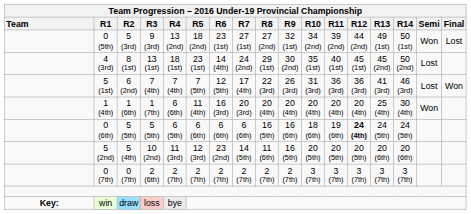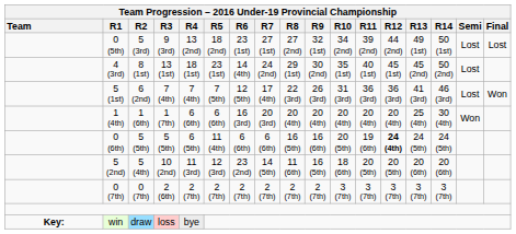 <table class="wikitable collapsible" style="text-align:center; line-height:100%; font-size:90%; width:60%;">
 <tr>
 <th colspan=100%>Team Progression – 2016 Under-19 Provincial Championship</th>
 </tr>
 <tr>
 <th style="text-align:left; width:20%;">Team</th>
 <th style="width:5%;">R1</th>
 <th style="width:5%;">R2</th>
 <th style="width:5%;">R3</th>
 <th style="width:5%;">R4</th>
 <th style="width:5%;">R5</th>
 <th style="width:5%;">R6</th>
 <th style="width:5%;">R7</th>
 <th style="width:5%;">R8</th>
 <th style="width:5%;">R9</th>
 <th style="width:5%;">R10</th>
 <th style="width:5%;">R11</th>
 <th style="width:5%;">R12</th>
 <th style="width:5%;">R13</th>
 <th style="width:5%;">R14</th>
 <th style="width:5%;">Semi</th>
 <th style="width:5%;">Final</th>
 </tr>
 <tr>
 <td align=left></td>
 <td>0 <br> <small>(5th)</small></td>
 <td>5 <br> <small>(3rd)</small></td>
 <td>9 <br> <small>(3rd)</small></td>
 <td>13 <br> <small>(2nd)</small></td>
 <td>18 <br> <small>(2nd)</small></td>
 <td>23 <br> <small>(1st)</small></td>
 <td>27 <br> <small>(1st)</small></td>
 <td>27 <br> <small>(2nd)</small></td>
 <td>32 <br> <small>(1st)</small></td>
 <td>34 <br> <small>(2nd)</small></td>
 <td>39 <br> <small>(2nd)</small></td>
 <td>44 <br> <small>(2nd)</small></td>
 <td>49 <br> <small>(1st)</small></td>
 <td>50 <br> <small>(1st)</small></td>
-<td>Won</td>
+<td>Lost</td>
 <td>Lost</td>
 </tr>
 <tr>
 <td align=left></td>
 <td>4 <br> <small>(3rd)</small></td>
 <td>8 <br> <small>(1st)</small></td>
 <td>13 <br> <small>(1st)</small></td>
 <td>18 <br> <small>(1st)</small></td>
 <td>23 <br> <small>(1st)</small></td>
 <td>14 <br> <small>(4th)</small></td>
 <td>24 <br> <small>(2nd)</small></td>
 <td>29 <br> <small>(1st)</small></td>
 <td>30 <br> <small>(2nd)</small></td>
 <td>35 <br> <small>(1st)</small></td>
 <td>40 <br> <small>(1st)</small></td>
 <td>45 <br> <small>(1st)</small></td>
 <td>45 <br> <small>(2nd)</small></td>
 <td>50 <br> <small>(2nd)</small></td>
 <td>Lost</td>
 <td> </td>
 </tr>
 <tr>
 <td align=left></td>
 <td>5 <br> <small>(1st)</small></td>
 <td>6 <br> <small>(2nd)</small></td>
 <td>7 <br> <small>(4th)</small></td>
 <td>7 <br> <small>(4th)</small></td>
 <td>7 <br> <small>(5th)</small></td>
 <td>12 <br> <small>(5th)</small></td>
 <td>17 <br> <small>(4th)</small></td>
 <td>22 <br> <small>(3rd)</small></td>
 <td>26 <br> <small>(3rd)</small></td>
 <td>31 <br> <small>(3rd)</small></td>
 <td>36 <br> <small>(3rd)</small></td>
 <td>36 <br> <small>(3rd)</small></td>
 <td>41 <br> <small>(3rd)</small></td>
 <td>46 <br> <small>(3rd)</small></td>
 <td>Lost</td>
 <td>Won</td>
 </tr>
 <tr>
 <td align=left></td>
 <td>1 <br> <small>(4th)</small></td>
 <td>1 <br> <small>(6th)</small></td>
 <td>1 <br> <small>(7th)</small></td>
 <td>6 <br> <small>(6th)</small></td>
-<td>11 <br> <small>(4th)</small></td>
+<td>6 <br> <small>(6th)</small></td>
 <td>16 <br> <small>(3rd)</small></td>
 <td>20 <br> <small>(3rd)</small></td>
 <td>20 <br> <small>(4th)</small></td>
 <td>20 <br> <small>(4th)</small></td>
 <td>20 <br> <small>(4th)</small></td>
 <td>20 <br> <small>(4th)</small></td>
 <td>20 <br> <small>(4th)</small></td>
 <td>25 <br> <small>(4th)</small></td>
 <td>30 <br> <small>(4th)</small></td>
 <td>Won</td>
 <td> </td>
 </tr>
 <tr>
 <td align=left></td>
 <td>0 <br> <small>(6th)</small></td>
 <td>5 <br> <small>(5th)</small></td>
 <td>5 <br> <small>(5th)</small></td>
 <td>6 <br> <small>(5th)</small></td>
-<td>6 <br> <small>(6th)</small></td>
+<td>11 <br> <small>(4th)</small></td>
 <td>6 <br> <small>(6th)</small></td>
 <td>6 <br> <small>(6th)</small></td>
 <td>16 <br> <small>(5th)</small></td>
 <td>16 <br> <small>(6th)</small></td>
-<td>18 <br> <small>(6th)</small></td>
+<td>20 <br> <small>(5th)</small></td>
 <td>19 <br> <small>(6th)</small></td>
 <td><strong>24 <br> <small>(4th)</small></strong></td>
 <td>24 <br> <small>(5th)</small></td>
 <td>24 <br> <small>(5th)</small></td>
 <td> </td>
 <td> </td>
 </tr>
 <tr>
 <td align=left></td>
 <td>5 <br> <small>(2nd)</small></td>
 <td>5 <br> <small>(4th)</small></td>
 <td>10 <br> <small>(2nd)</small></td>
 <td>11 <br> <small>(3rd)</small></td>
 <td>12 <br> <small>(3rd)</small></td>
 <td>23 <br> <small>(2nd)</small></td>
 <td>14 <br> <small>(5th)</small></td>
 <td>11 <br> <small>(6th)</small></td>
 <td>16 <br> <small>(5th)</small></td>
-<td>20 <br> <small>(5th)</small></td>
+<td>18 <br> <small>(6th)</small></td>
 <td>20 <br> <small>(5th)</small></td>
 <td>20 <br> <small>(5th)</small></td>
 <td>20 <br> <small>(6th)</small></td>
 <td>20 <br> <small>(6th)</small></td>
 <td> </td>
 <td> </td>
 </tr>
 <tr>
 <td align=left></td>
 <td>0 <br> <small>(7th)</small></td>
 <td>0 <br> <small>(7th)</small></td>
 <td>2 <br> <small>(6th)</small></td>
 <td>2 <br> <small>(7th)</small></td>
 <td>2 <br> <small>(7th)</small></td>
 <td>2 <br> <small>(7th)</small></td>
 <td>2 <br> <small>(7th)</small></td>
 <td>2 <br> <small>(7th)</small></td>
 <td>2 <br> <small>(7th)</small></td>
 <td>3 <br> <small>(7th)</small></td>
 <td>3 <br> <small>(7th)</small></td>
 <td>3 <br> <small>(7th)</small></td>
 <td>3 <br> <small>(7th)</small></td>
 <td>3 <br> <small>(7th)</small></td>
 <td> </td>
 <td> </td>
 </tr>
 <tr>
 <td colspan=100% style="height:10px"></td>
 </tr>
 <tr>
 <td><strong>Key:</strong></td>
 <td style="background:#E8FFD8;">win</td>
 <td style="background:#97DEFF;">draw</td>
 <td style="background:#FFCCCC;">loss</td>
 <td style="background:#ECECEC;">bye</td>
 <td colspan=100%></td>
 </tr>
 </table>
